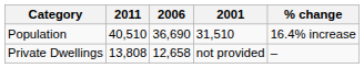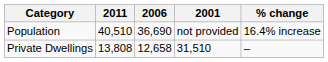 <table class="wikitable">
 <tr>
 <th>Category</th>
 <th>2011</th>
 <th>2006</th>
 <th>2001</th>
 <th>% change</th>
 </tr>
 <tr>
 <td>Population</td>
 <td>40,510</td>
 <td>36,690</td>
-<td>31,510</td>
+<td>not provided</td>
 <td>16.4% increase</td>
 </tr>
 <tr>
 <td>Private Dwellings</td>
 <td>13,808</td>
 <td>12,658</td>
-<td>not provided</td>
+<td>31,510</td>
 <td>–</td>
 </tr>
 </table>
